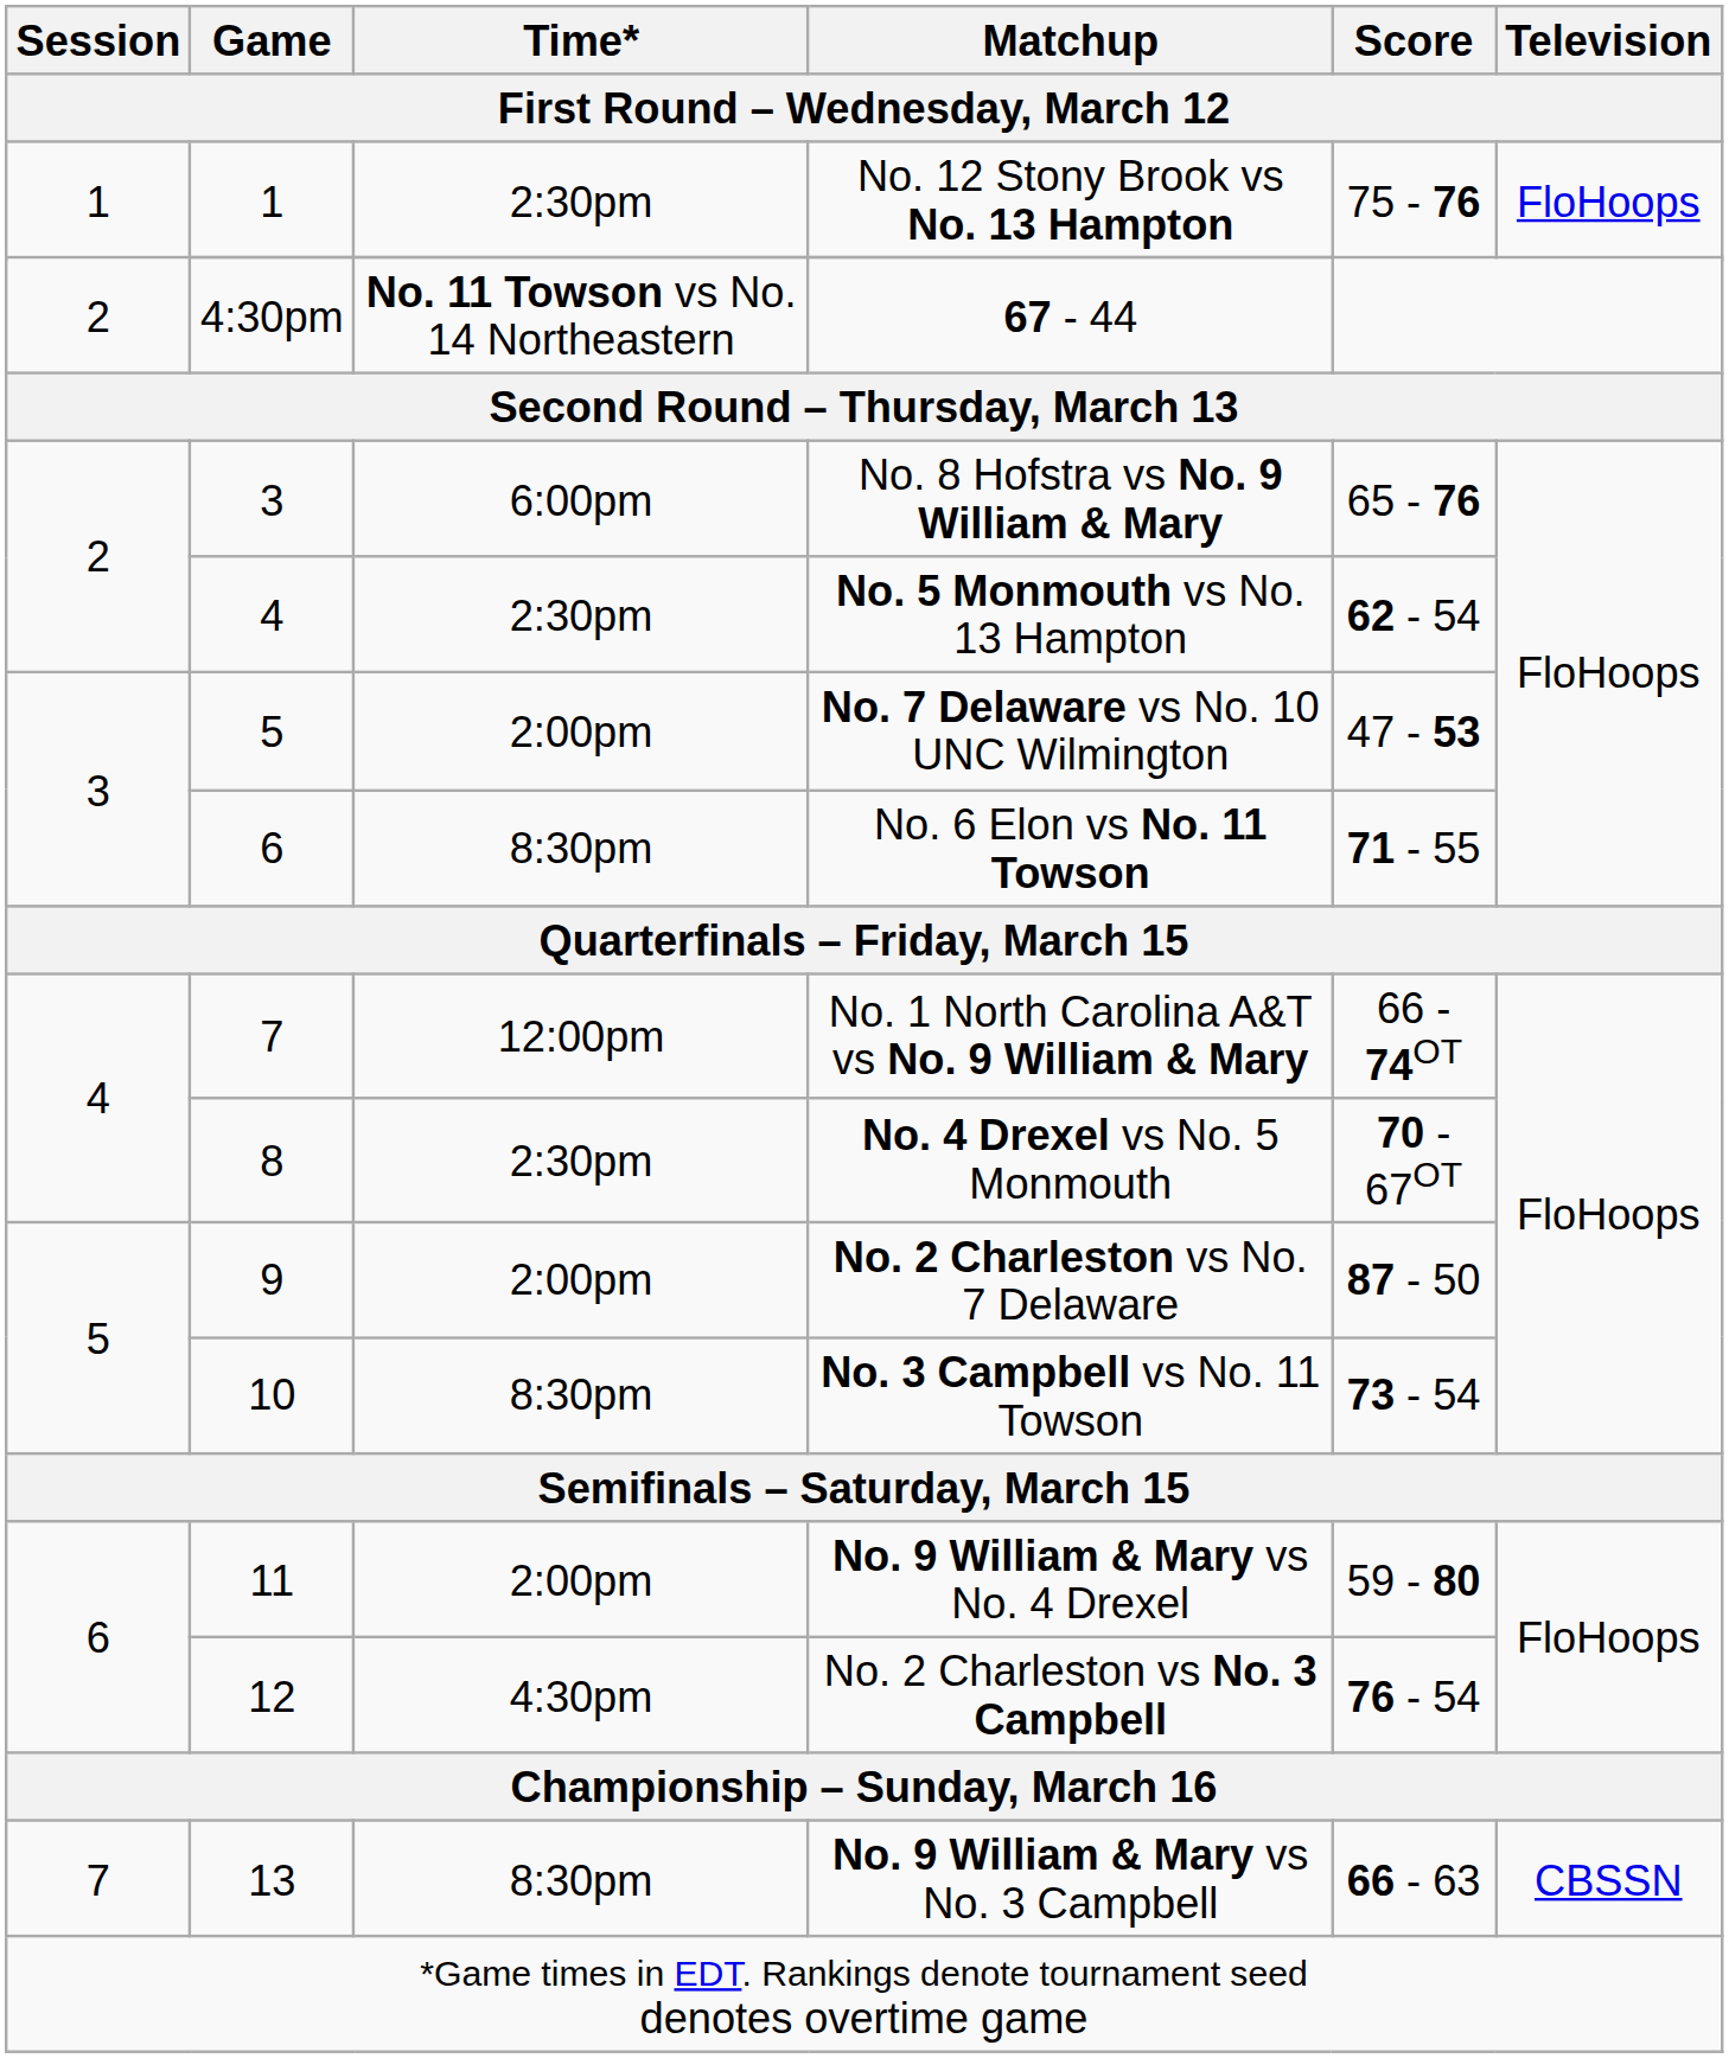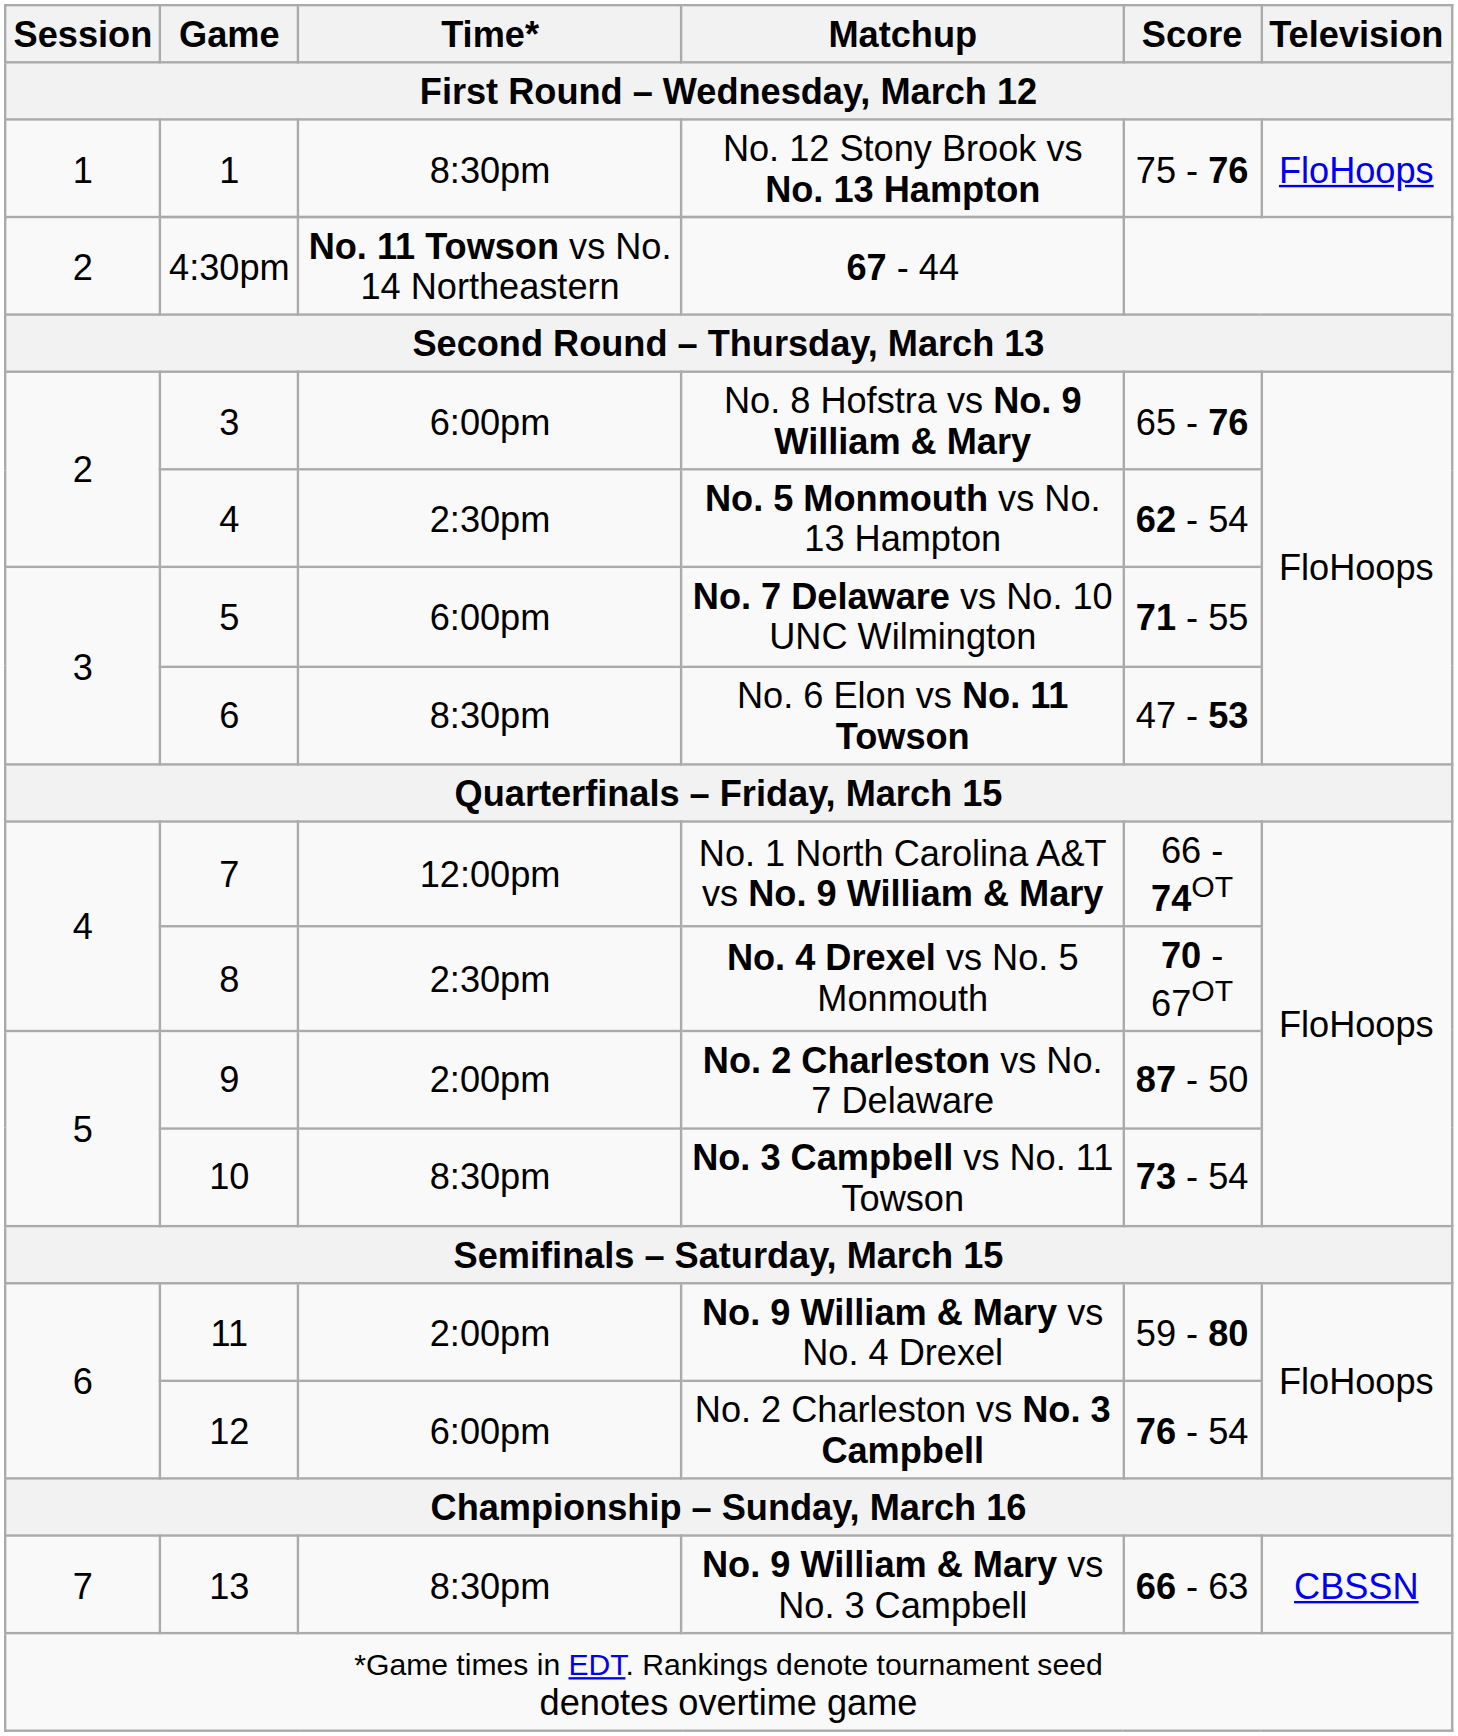 <table class="wikitable" style="font-size: 95%;text-align:center">
 <tr>
 <th>Session</th>
 <th>Game</th>
 <th>Time*</th>
 <th>Matchup</th>
 <th>Score</th>
 <th>Television</th>
 </tr>
 <tr>
 <th colspan=6>First Round – Wednesday, March 12</th>
 </tr>
 <tr>
 <td rowspan=2>1</td>
 <td>1</td>
-<td>2:30pm</td>
+<td>8:30pm</td>
 <td>No. 12 Stony Brook vs <strong>No. 13 Hampton</strong></td>
 <td>75 - <strong>76</strong></td>
 <td rowspan=2><a href='#'>FloHoops</a></td>
 </tr>
 <tr>
 </tr>
 <tr>
 <td>2</td>
 <td>4:30pm</td>
 <td><strong>No. 11 Towson</strong> vs No. 14 Northeastern</td>
 <td><strong>67</strong> - 44</td>
 </tr>
 <tr>
 <th colspan=6>Second Round – Thursday, March 13</th>
 </tr>
 <tr>
 <td rowspan=2>2</td>
 <td>3</td>
 <td>6:00pm</td>
 <td>No. 8 Hofstra vs <strong>No. 9 William & Mary</strong></td>
 <td>65 - <strong>76</strong></td>
 <td rowspan=4>FloHoops</td>
 </tr>
 <tr>
 <td>4</td>
 <td>2:30pm</td>
 <td><strong>No. 5 Monmouth</strong> vs No. 13 Hampton</td>
 <td><strong>62</strong> - 54</td>
 </tr>
 <tr>
 <td rowspan=2>3</td>
 <td>5</td>
-<td>2:00pm</td>
+<td>6:00pm</td>
 <td><strong>No. 7 Delaware</strong> vs No. 10 UNC Wilmington</td>
-<td>47 - <strong>53</strong></td>
+<td><strong>71</strong> - 55</td>
 </tr>
 <tr>
 <td>6</td>
 <td>8:30pm</td>
 <td>No. 6 Elon vs <strong>No. 11 Towson</strong></td>
-<td><strong>71</strong> - 55</td>
+<td>47 - <strong>53</strong></td>
 </tr>
 <tr>
 <th colspan=6>Quarterfinals – Friday, March 15</th>
 </tr>
 <tr>
 <td rowspan=2>4</td>
 <td>7</td>
 <td>12:00pm</td>
 <td>No. 1 North Carolina A&T vs <strong>No. 9 William & Mary</strong></td>
 <td>66 - <strong>74</strong><sup>OT</sup></td>
 <td rowspan=4>FloHoops</td>
 </tr>
 <tr>
 <td>8</td>
 <td>2:30pm</td>
 <td><strong>No. 4 Drexel</strong> vs No. 5 Monmouth</td>
 <td><strong>70</strong> - 67<sup>OT</sup></td>
 </tr>
 <tr>
 <td rowspan=2>5</td>
 <td>9</td>
 <td>2:00pm</td>
 <td><strong>No. 2 Charleston</strong> vs No. 7 Delaware</td>
 <td><strong>87</strong> - 50</td>
 </tr>
 <tr>
 <td>10</td>
 <td>8:30pm</td>
 <td><strong>No. 3 Campbell</strong> vs No. 11 Towson</td>
 <td><strong>73</strong> - 54</td>
 </tr>
 <tr>
 <th colspan=6>Semifinals – Saturday, March 15</th>
 </tr>
 <tr>
 <td rowspan=2>6</td>
 <td>11</td>
 <td>2:00pm</td>
 <td><strong>No. 9 William & Mary</strong> vs No. 4 Drexel</td>
 <td>59 - <strong>80</strong></td>
 <td rowspan=2>FloHoops</td>
 </tr>
 <tr>
 <td>12</td>
-<td>4:30pm</td>
+<td>6:00pm</td>
 <td>No. 2 Charleston vs <strong>No. 3 Campbell</strong></td>
 <td><strong>76</strong> - 54</td>
 </tr>
 <tr>
 <th colspan=6>Championship – Sunday, March 16</th>
 </tr>
 <tr>
 <td>7</td>
 <td>13</td>
 <td>8:30pm</td>
 <td><strong>No. 9 William & Mary</strong> vs No. 3 Campbell</td>
 <td><strong>66</strong> - 63</td>
 <td><a href='#'>CBSSN</a></td>
 </tr>
 <tr>
 <td colspan=6><small>*Game times in <a href='#'>EDT</a>. Rankings denote tournament seed</small><br> denotes overtime game</td>
 </tr>
 </table>
